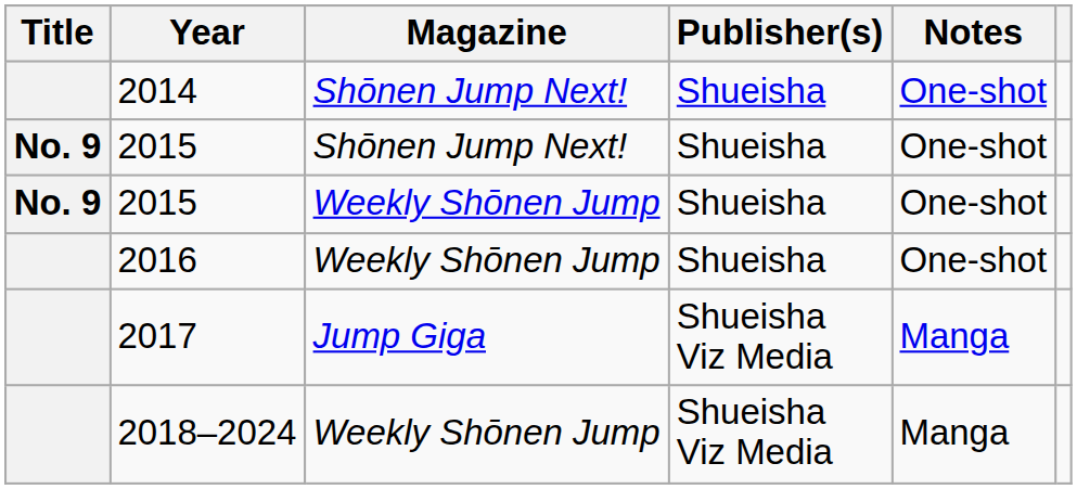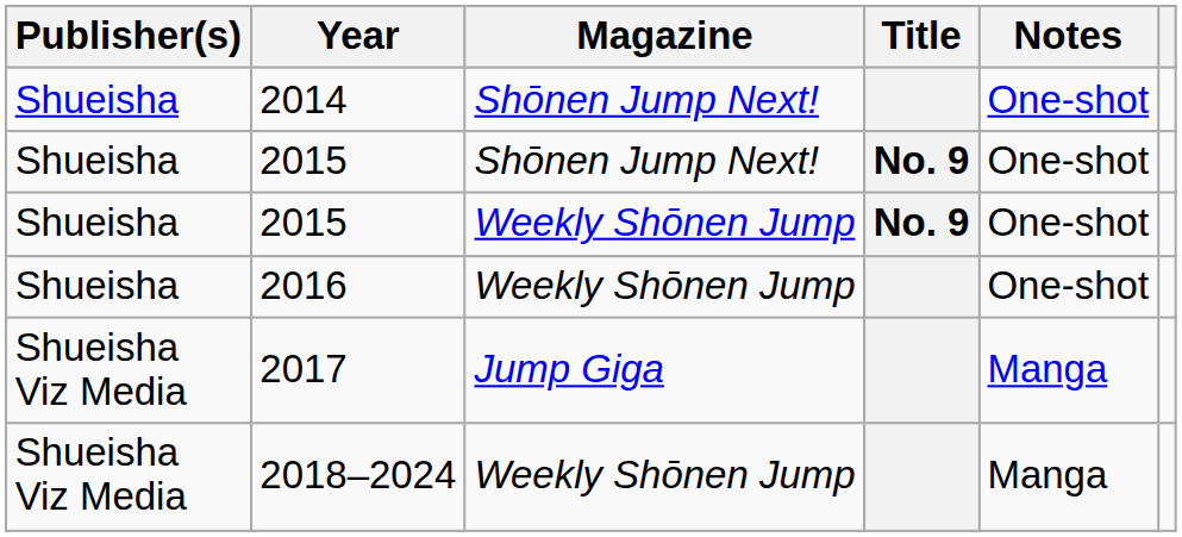 <table class="wikitable plainrowheaders sortable">
 <tr style="background:#ccc; text-align:center;">
-<th scope="col">Title</th>
+<th scope="col">Publisher(s)</th>
 <th scope="col">Year</th>
 <th>Magazine</th>
-<th scope="col">Publisher(s)</th>
+<th scope="col">Title</th>
 <th scope="col">Notes</th>
 <th scope="col" class="unsortable"></th>
 </tr>
 <tr>
-<th scope="row"></th>
+<td><a href='#'>Shueisha</a></td>
 <td>2014</td>
 <td><em><a href='#'>Shōnen Jump Next!</a></em></td>
-<td><a href='#'>Shueisha</a></td>
+<th scope="row"></th>
 <td><a href='#'>One-shot</a></td>
 <td align="center"></td>
 </tr>
 <tr>
-<th scope="row">No. 9</th>
+<td>Shueisha</td>
 <td>2015</td>
 <td><em>Shōnen Jump Next!</em></td>
-<td>Shueisha</td>
+<th scope="row">No. 9</th>
 <td>One-shot</td>
 <td align="center"></td>
 </tr>
 <tr>
-<th scope="row">No. 9</th>
+<td>Shueisha</td>
 <td>2015</td>
 <td><em><a href='#'>Weekly Shōnen Jump</a></em></td>
-<td>Shueisha</td>
+<th scope="row">No. 9</th>
 <td>One-shot</td>
 <td align="center"></td>
 </tr>
 <tr>
-<th scope="row"></th>
+<td>Shueisha</td>
 <td>2016</td>
 <td><em>Weekly Shōnen Jump</em></td>
-<td>Shueisha</td>
+<th scope="row"></th>
 <td>One-shot</td>
 <td align="center"></td>
 </tr>
 <tr>
-<th scope="row"></th>
+<td>Shueisha <br>Viz Media </td>
 <td>2017</td>
 <td><em><a href='#'>Jump Giga</a></em></td>
-<td>Shueisha <br>Viz Media </td>
+<th scope="row"></th>
 <td><a href='#'>Manga</a></td>
 <td align="center"></td>
 </tr>
 <tr>
-<th scope="row"></th>
+<td>Shueisha <br>Viz Media </td>
 <td>2018–2024</td>
 <td><em>Weekly Shōnen Jump</em></td>
-<td>Shueisha <br>Viz Media </td>
+<th scope="row"></th>
 <td>Manga</td>
 <td align="center"></td>
 </tr>
 </table>
